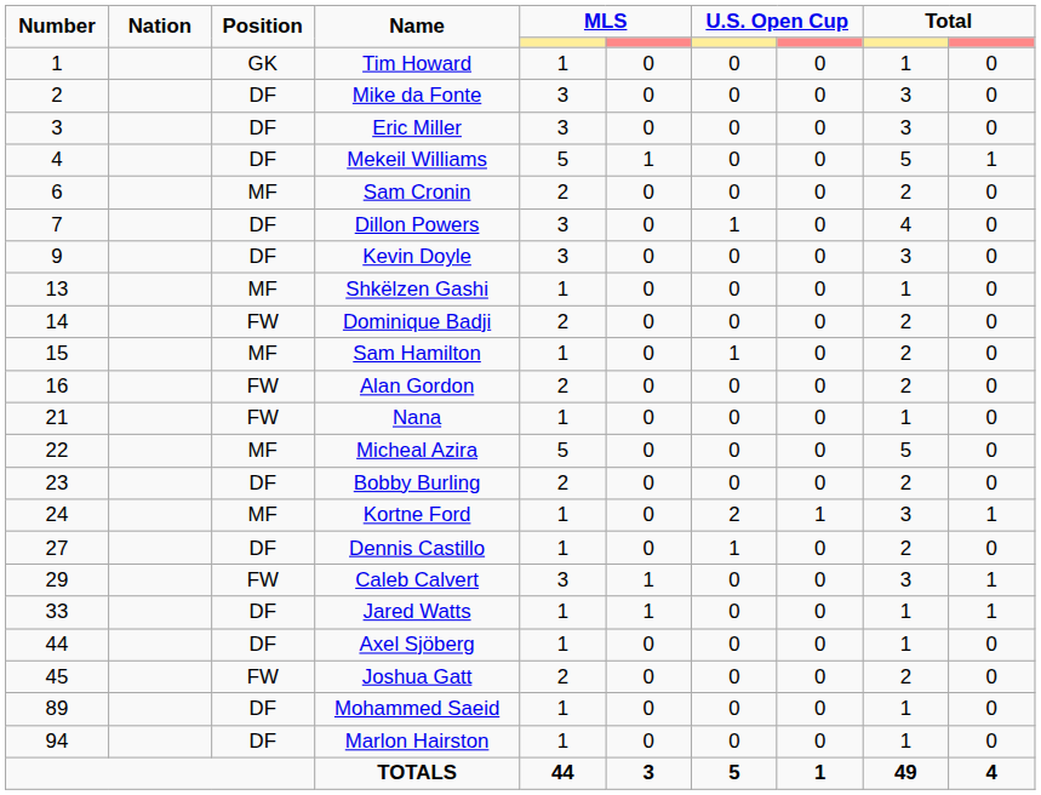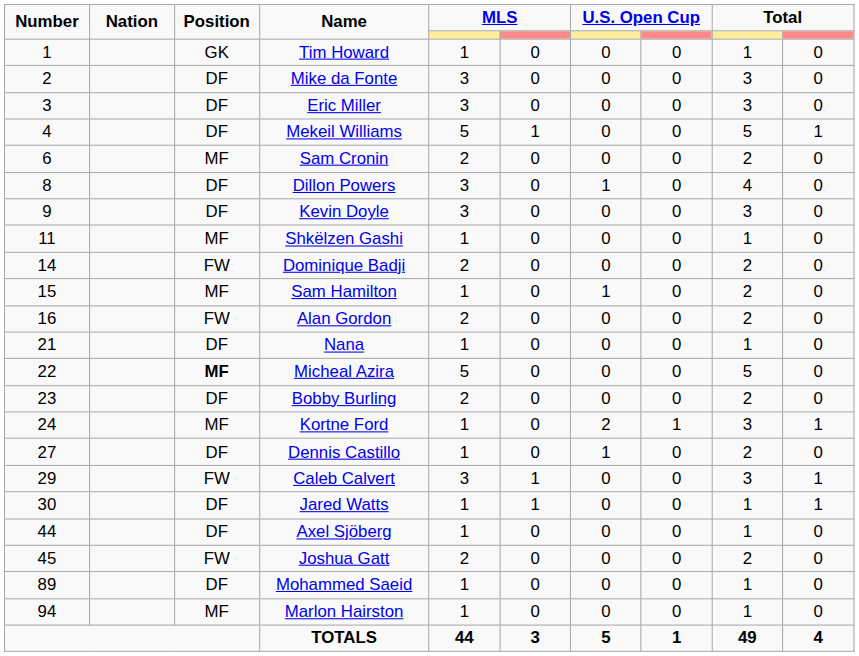 <table class="wikitable" style="font-size: 100%; text-align: center;">
 <tr>
 <td rowspan="2" width="10%" align="center"><strong>Number</strong></td>
 <td rowspan="2" width="10%" align="center"><strong>Nation</strong></td>
 <td rowspan="2" width="10%" align="center"><strong>Position</strong></td>
 <td rowspan="2" width="20%" align="center"><strong>Name</strong></td>
 <td colspan="2" align="center"><strong><a href='#'>MLS</a></strong></td>
 <td colspan="2" align="center"><strong><a href='#'>U.S. Open Cup</a></strong></td>
 <td colspan="2" align="center"><strong>Total</strong></td>
 </tr>
 <tr>
 <th width=60 style="background: #FFEE99"></th>
 <th width=60 style="background: #FF8888"></th>
 <th width=60 style="background: #FFEE99"></th>
 <th width=60 style="background: #FF8888"></th>
 <th width=60 style="background: #FFEE99"></th>
 <th width=60 style="background: #FF8888"></th>
 </tr>
 <tr>
 <td>1</td>
 <td></td>
 <td>GK</td>
 <td><a href='#'>Tim Howard</a></td>
 <td>1</td>
 <td>0</td>
 <td>0</td>
 <td>0</td>
 <td>1</td>
 <td>0</td>
 </tr>
 <tr>
 <td>2</td>
 <td></td>
 <td>DF</td>
 <td><a href='#'>Mike da Fonte</a></td>
 <td>3</td>
 <td>0</td>
 <td>0</td>
 <td>0</td>
 <td>3</td>
 <td>0</td>
 </tr>
 <tr>
 <td>3</td>
 <td></td>
 <td>DF</td>
 <td><a href='#'>Eric Miller</a></td>
 <td>3</td>
 <td>0</td>
 <td>0</td>
 <td>0</td>
 <td>3</td>
 <td>0</td>
 </tr>
 <tr>
 <td>4</td>
 <td></td>
 <td>DF</td>
 <td><a href='#'>Mekeil Williams</a></td>
 <td>5</td>
 <td>1</td>
 <td>0</td>
 <td>0</td>
 <td>5</td>
 <td>1</td>
 </tr>
 <tr>
 <td>6</td>
 <td></td>
 <td>MF</td>
 <td><a href='#'>Sam Cronin</a></td>
 <td>2</td>
 <td>0</td>
 <td>0</td>
 <td>0</td>
 <td>2</td>
 <td>0</td>
 </tr>
 <tr>
-<td>7</td>
+<td>8</td>
 <td></td>
 <td>DF</td>
 <td><a href='#'>Dillon Powers</a></td>
 <td>3</td>
 <td>0</td>
 <td>1</td>
 <td>0</td>
 <td>4</td>
 <td>0</td>
 </tr>
 <tr>
 <td>9</td>
 <td></td>
 <td>DF</td>
 <td><a href='#'>Kevin Doyle</a></td>
 <td>3</td>
 <td>0</td>
 <td>0</td>
 <td>0</td>
 <td>3</td>
 <td>0</td>
 </tr>
 <tr>
-<td>13</td>
+<td>11</td>
 <td></td>
 <td>MF</td>
 <td><a href='#'>Shkëlzen Gashi</a></td>
 <td>1</td>
 <td>0</td>
 <td>0</td>
 <td>0</td>
 <td>1</td>
 <td>0</td>
 </tr>
 <tr>
 <td>14</td>
 <td></td>
 <td>FW</td>
 <td><a href='#'>Dominique Badji</a></td>
 <td>2</td>
 <td>0</td>
 <td>0</td>
 <td>0</td>
 <td>2</td>
 <td>0</td>
 </tr>
 <tr>
 <td>15</td>
 <td></td>
 <td>MF</td>
 <td><a href='#'>Sam Hamilton</a></td>
 <td>1</td>
 <td>0</td>
 <td>1</td>
 <td>0</td>
 <td>2</td>
 <td>0</td>
 </tr>
 <tr>
 <td>16</td>
 <td></td>
 <td>FW</td>
 <td><a href='#'>Alan Gordon</a></td>
 <td>2</td>
 <td>0</td>
 <td>0</td>
 <td>0</td>
 <td>2</td>
 <td>0</td>
 </tr>
 <tr>
 <td>21</td>
 <td></td>
-<td>FW</td>
+<td>DF</td>
 <td><a href='#'>Nana</a></td>
 <td>1</td>
 <td>0</td>
 <td>0</td>
 <td>0</td>
 <td>1</td>
 <td>0</td>
 </tr>
 <tr>
 <td>22</td>
 <td></td>
-<td>MF</td>
+<td><strong>MF</strong></td>
 <td><a href='#'>Micheal Azira</a></td>
 <td>5</td>
 <td>0</td>
 <td>0</td>
 <td>0</td>
 <td>5</td>
 <td>0</td>
 </tr>
 <tr>
 <td>23</td>
 <td></td>
 <td>DF</td>
 <td><a href='#'>Bobby Burling</a></td>
 <td>2</td>
 <td>0</td>
 <td>0</td>
 <td>0</td>
 <td>2</td>
 <td>0</td>
 </tr>
 <tr>
 <td>24</td>
 <td></td>
 <td>MF</td>
 <td><a href='#'>Kortne Ford</a></td>
 <td>1</td>
 <td>0</td>
 <td>2</td>
 <td>1</td>
 <td>3</td>
 <td>1</td>
 </tr>
 <tr>
 <td>27</td>
 <td></td>
 <td>DF</td>
 <td><a href='#'>Dennis Castillo</a></td>
 <td>1</td>
 <td>0</td>
 <td>1</td>
 <td>0</td>
 <td>2</td>
 <td>0</td>
 </tr>
 <tr>
 <td>29</td>
 <td></td>
 <td>FW</td>
 <td><a href='#'>Caleb Calvert</a></td>
 <td>3</td>
 <td>1</td>
 <td>0</td>
 <td>0</td>
 <td>3</td>
 <td>1</td>
 </tr>
 <tr>
-<td>33</td>
+<td>30</td>
 <td></td>
 <td>DF</td>
 <td><a href='#'>Jared Watts</a></td>
 <td>1</td>
 <td>1</td>
 <td>0</td>
 <td>0</td>
 <td>1</td>
 <td>1</td>
 </tr>
 <tr>
 <td>44</td>
 <td></td>
 <td>DF</td>
 <td><a href='#'>Axel Sjöberg</a></td>
 <td>1</td>
 <td>0</td>
 <td>0</td>
 <td>0</td>
 <td>1</td>
 <td>0</td>
 </tr>
 <tr>
 <td>45</td>
 <td></td>
 <td>FW</td>
 <td><a href='#'>Joshua Gatt</a></td>
 <td>2</td>
 <td>0</td>
 <td>0</td>
 <td>0</td>
 <td>2</td>
 <td>0</td>
 </tr>
 <tr>
 <td>89</td>
 <td></td>
 <td>DF</td>
 <td><a href='#'>Mohammed Saeid</a></td>
 <td>1</td>
 <td>0</td>
 <td>0</td>
 <td>0</td>
 <td>1</td>
 <td>0</td>
 </tr>
 <tr>
 <td>94</td>
 <td></td>
-<td>DF</td>
+<td>MF</td>
 <td><a href='#'>Marlon Hairston</a></td>
 <td>1</td>
 <td>0</td>
 <td>0</td>
 <td>0</td>
 <td>1</td>
 <td>0</td>
 </tr>
 <tr>
 <td colspan="3"></td>
 <td><strong>TOTALS</strong></td>
 <td><strong>44</strong></td>
 <td><strong>3</strong></td>
 <td><strong>5</strong></td>
 <td><strong>1</strong></td>
 <td><strong>49</strong></td>
 <td><strong>4</strong></td>
 </tr>
 </table>
